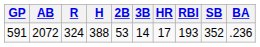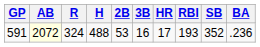 <table class="wikitable">
 <tr>
 <th><a href='#'>GP</a></th>
 <th><a href='#'>AB</a></th>
 <th><a href='#'>R</a></th>
 <th><a href='#'>H</a></th>
 <th><a href='#'>2B</a></th>
 <th><a href='#'>3B</a></th>
 <th><a href='#'>HR</a></th>
 <th><a href='#'>RBI</a></th>
 <th><a href='#'>SB</a></th>
 <th><a href='#'>BA</a></th>
 </tr>
 <tr align=center>
 <td>591</td>
-<td>2072</td>
+<td style="background: lightyellow;">2072</td>
 <td>324</td>
-<td>388</td>
+<td>488</td>
 <td>53</td>
-<td>14</td>
+<td>16</td>
 <td>17</td>
 <td>193</td>
 <td>352</td>
 <td>.236</td>
 </tr>
 </table>
